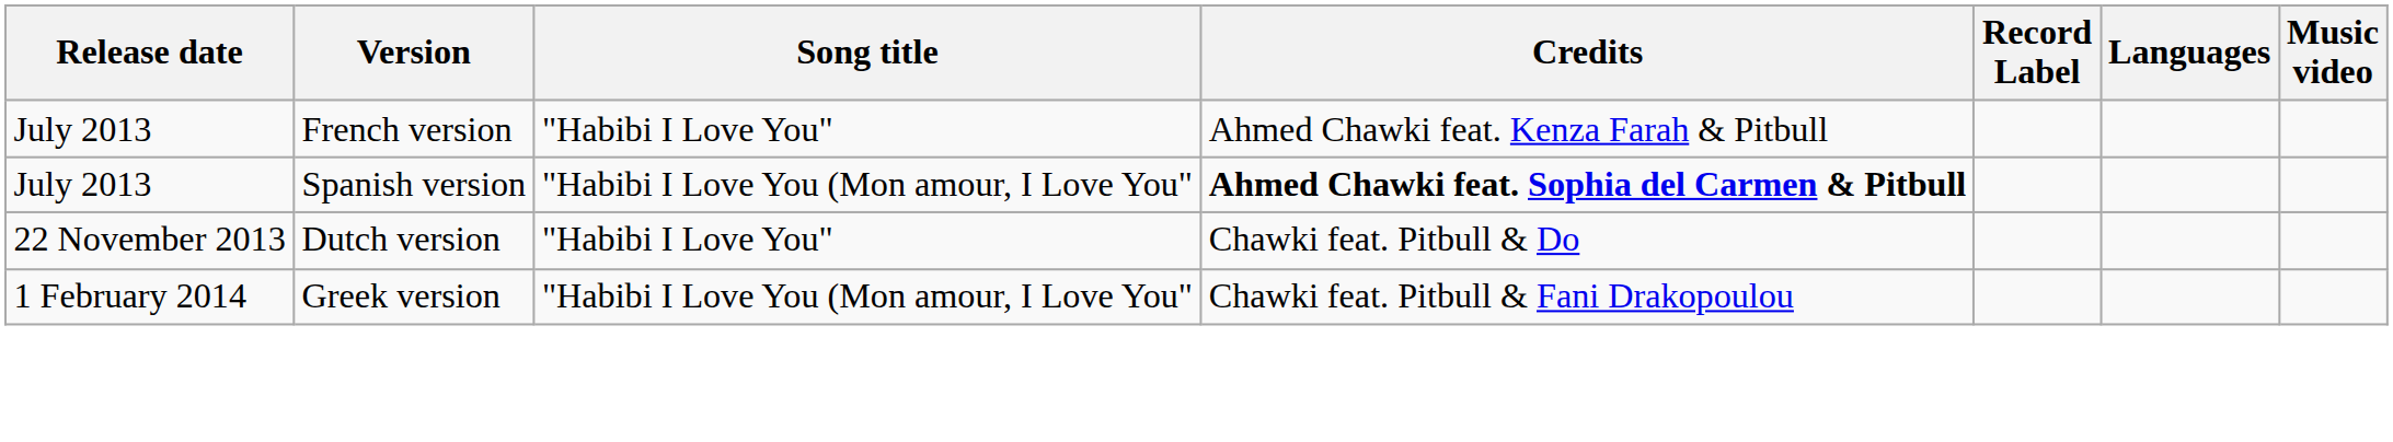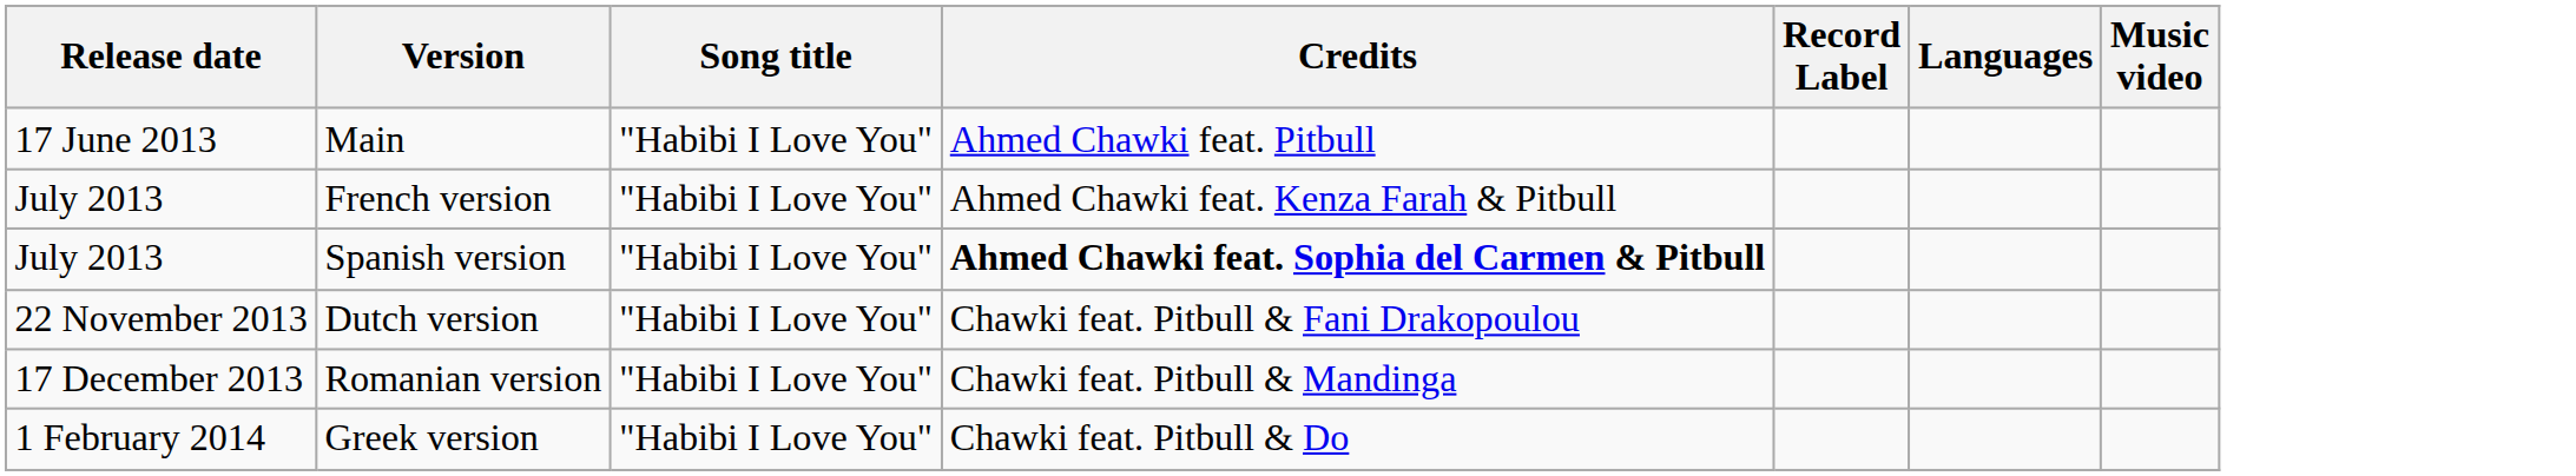 <table class="wikitable">
 <tr>
 <th>Release date</th>
 <th>Version</th>
 <th><strong>Song title</strong></th>
 <th><strong>Credits</strong></th>
 <th>Record <br>Label</th>
 <th>Languages</th>
 <th>Music<br>video</th>
+</tr>
+<tr>
+<td>17 June 2013</td>
+<td>Main</td>
+<td>"Habibi I Love You"</td>
+<td><a href='#'>Ahmed Chawki</a> feat. <a href='#'>Pitbull</a></td>
+<td></td>
+<td></td>
+<td></td>
 </tr>
 <tr>
 <td>July 2013</td>
 <td>French version</td>
 <td>"Habibi I Love You"</td>
 <td>Ahmed Chawki feat. <a href='#'>Kenza Farah</a> & Pitbull</td>
 <td></td>
 <td></td>
 <td></td>
 </tr>
 <tr>
 <td>July 2013</td>
 <td>Spanish version</td>
-<td>"Habibi I Love You (Mon amour, I Love You"</td>
+<td>"Habibi I Love You"</td>
 <td><strong>Ahmed Chawki feat. <a href='#'>Sophia del Carmen</a> & Pitbull</strong></td>
 <td></td>
 <td></td>
 <td></td>
 </tr>
 <tr>
 <td>22 November 2013</td>
 <td>Dutch version</td>
 <td>"Habibi I Love You"</td>
-<td>Chawki feat. Pitbull & <a href='#'>Do</a></td>
+<td>Chawki feat. Pitbull & <a href='#'>Fani Drakopoulou</a></td>
+<td></td>
+<td></td>
+<td></td>
+</tr>
+<tr>
+<td>17 December 2013</td>
+<td>Romanian version</td>
+<td>"Habibi I Love You"</td>
+<td>Chawki feat. Pitbull & <a href='#'>Mandinga</a></td>
 <td></td>
 <td></td>
 <td></td>
 </tr>
 <tr>
 <td>1 February 2014</td>
 <td>Greek version</td>
-<td>"Habibi I Love You (Mon amour, I Love You"</td>
-<td>Chawki feat. Pitbull & <a href='#'>Fani Drakopoulou</a></td>
+<td>"Habibi I Love You"</td>
+<td>Chawki feat. Pitbull & <a href='#'>Do</a></td>
 <td></td>
 <td></td>
 <td></td>
 </tr>
 </table>
